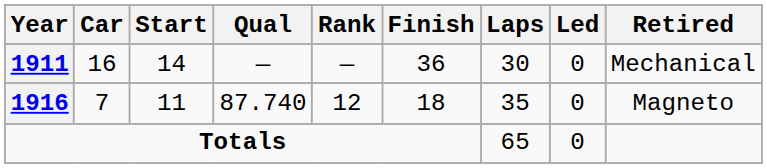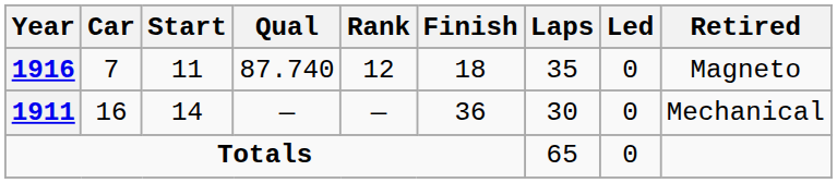 <table class="wikitable" style="text-align:center">
 <tr>
 <th>Year</th>
 <th>Car</th>
 <th>Start</th>
 <th>Qual</th>
 <th>Rank</th>
 <th>Finish</th>
 <th>Laps</th>
 <th>Led</th>
 <th>Retired</th>
 </tr>
 <tr>
+<th><a href='#'>1916</a></th>
+<td>7</td>
+<td>11</td>
+<td>87.740</td>
+<td>12</td>
+<td>18</td>
+<td>35</td>
+<td>0</td>
+<td>Magneto</td>
+</tr>
+<tr>
 <th><a href='#'>1911</a></th>
 <td>16</td>
 <td>14</td>
 <td>—</td>
 <td>—</td>
 <td>36</td>
 <td>30</td>
 <td>0</td>
 <td>Mechanical</td>
 </tr>
 <tr>
-<th><a href='#'>1916</a></th>
-<td>7</td>
-<td>11</td>
-<td>87.740</td>
-<td>12</td>
-<td>18</td>
-<td>35</td>
-<td>0</td>
-<td>Magneto</td>
-</tr>
-<tr>
 <td colspan=6><strong>Totals</strong></td>
 <td>65</td>
 <td>0</td>
 <td></td>
 </tr>
 </table>
